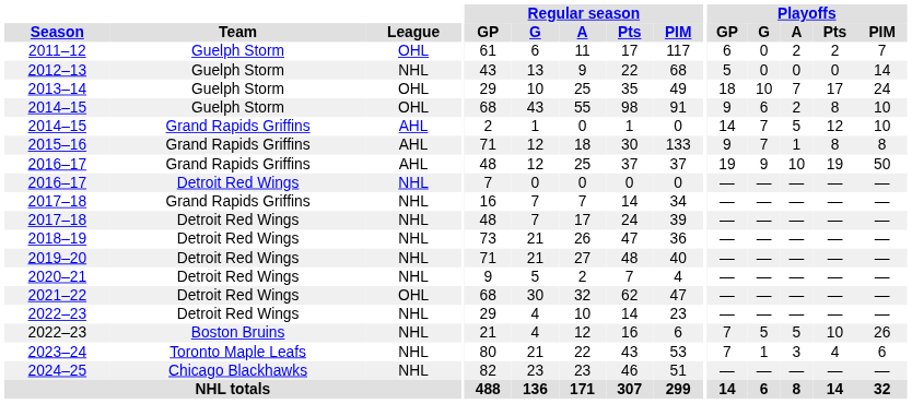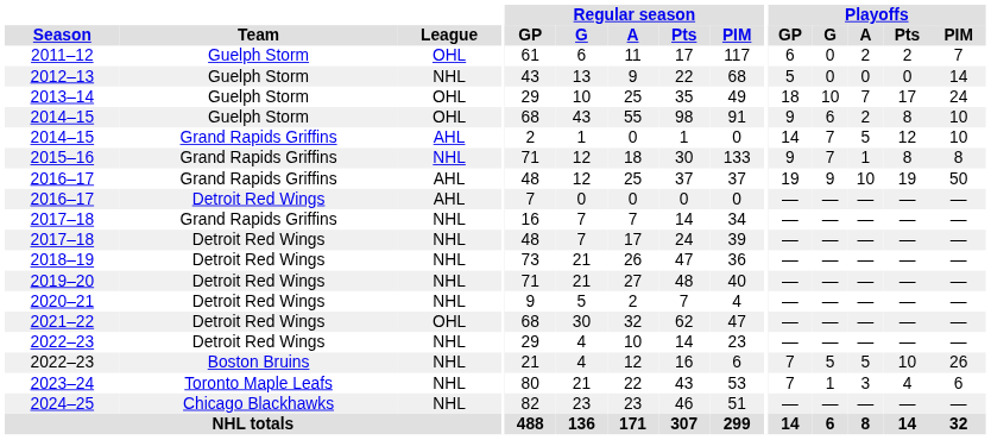 <table border="0" cellpadding="1" cellspacing="0" style="text-align:center; width:60em">
 <tr bgcolor="#e0e0e0">
 <th colspan="3" bgcolor="#ffffff"></th>
 <th rowspan="103" bgcolor="#ffffff"></th>
 <th colspan="5"><a href='#'>Regular season</a></th>
 <th rowspan="103" bgcolor="#ffffff"></th>
 <th colspan="5"><a href='#'>Playoffs</a></th>
 </tr>
 <tr bgcolor="#e0e0e0">
 <th><a href='#'>Season</a></th>
 <th>Team</th>
 <th>League</th>
 <th>GP</th>
 <th><a href='#'>G</a></th>
 <th><a href='#'>A</a></th>
 <th><a href='#'>Pts</a></th>
 <th><a href='#'>PIM</a></th>
 <th>GP</th>
 <th>G</th>
 <th>A</th>
 <th>Pts</th>
 <th>PIM</th>
 </tr>
 <tr ALIGN="center">
 <td><a href='#'>2011–12</a></td>
 <td><a href='#'>Guelph Storm</a></td>
 <td><a href='#'>OHL</a></td>
 <td>61</td>
 <td>6</td>
 <td>11</td>
 <td>17</td>
 <td>117</td>
 <td>6</td>
 <td>0</td>
 <td>2</td>
 <td>2</td>
 <td>7</td>
 </tr>
 <tr ALIGN="center" bgcolor="#f0f0f0">
 <td><a href='#'>2012–13</a></td>
 <td>Guelph Storm</td>
 <td>NHL</td>
 <td>43</td>
 <td>13</td>
 <td>9</td>
 <td>22</td>
 <td>68</td>
 <td>5</td>
 <td>0</td>
 <td>0</td>
 <td>0</td>
 <td>14</td>
 </tr>
 <tr ALIGN="center">
 <td><a href='#'>2013–14</a></td>
 <td>Guelph Storm</td>
 <td>OHL</td>
 <td>29</td>
 <td>10</td>
 <td>25</td>
 <td>35</td>
 <td>49</td>
 <td>18</td>
 <td>10</td>
 <td>7</td>
 <td>17</td>
 <td>24</td>
 </tr>
 <tr ALIGN="center" bgcolor="#f0f0f0">
 <td><a href='#'>2014–15</a></td>
 <td>Guelph Storm</td>
 <td>OHL</td>
 <td>68</td>
 <td>43</td>
 <td>55</td>
 <td>98</td>
 <td>91</td>
 <td>9</td>
 <td>6</td>
 <td>2</td>
 <td>8</td>
 <td>10</td>
 </tr>
 <tr ALIGN="center">
 <td><a href='#'>2014–15</a></td>
 <td><a href='#'>Grand Rapids Griffins</a></td>
 <td><a href='#'>AHL</a></td>
 <td>2</td>
 <td>1</td>
 <td>0</td>
 <td>1</td>
 <td>0</td>
 <td>14</td>
 <td>7</td>
 <td>5</td>
 <td>12</td>
 <td>10</td>
 </tr>
 <tr ALIGN="center" bgcolor="#f0f0f0">
 <td><a href='#'>2015–16</a></td>
 <td>Grand Rapids Griffins</td>
-<td>AHL</td>
+<td><a href='#'>NHL</a></td>
 <td>71</td>
 <td>12</td>
 <td>18</td>
 <td>30</td>
 <td>133</td>
 <td>9</td>
 <td>7</td>
 <td>1</td>
 <td>8</td>
 <td>8</td>
 </tr>
 <tr ALIGN="center">
 <td><a href='#'>2016–17</a></td>
 <td>Grand Rapids Griffins</td>
 <td>AHL</td>
 <td>48</td>
 <td>12</td>
 <td>25</td>
 <td>37</td>
 <td>37</td>
 <td>19</td>
 <td>9</td>
 <td>10</td>
 <td>19</td>
 <td>50</td>
 </tr>
 <tr ALIGN="center" bgcolor="#f0f0f0">
 <td><a href='#'>2016–17</a></td>
 <td><a href='#'>Detroit Red Wings</a></td>
-<td><a href='#'>NHL</a></td>
+<td>AHL</td>
 <td>7</td>
 <td>0</td>
 <td>0</td>
 <td>0</td>
 <td>0</td>
 <td>—</td>
 <td>—</td>
 <td>—</td>
 <td>—</td>
 <td>—</td>
 </tr>
 <tr ALIGN="center">
 <td><a href='#'>2017–18</a></td>
 <td>Grand Rapids Griffins</td>
 <td>NHL</td>
 <td>16</td>
 <td>7</td>
 <td>7</td>
 <td>14</td>
 <td>34</td>
 <td>—</td>
 <td>—</td>
 <td>—</td>
 <td>—</td>
 <td>—</td>
 </tr>
 <tr ALIGN="center" bgcolor="#f0f0f0">
 <td><a href='#'>2017–18</a></td>
 <td>Detroit Red Wings</td>
 <td>NHL</td>
 <td>48</td>
 <td>7</td>
 <td>17</td>
 <td>24</td>
 <td>39</td>
 <td>—</td>
 <td>—</td>
 <td>—</td>
 <td>—</td>
 <td>—</td>
 </tr>
 <tr>
 <td><a href='#'>2018–19</a></td>
 <td>Detroit Red Wings</td>
 <td>NHL</td>
 <td>73</td>
 <td>21</td>
 <td>26</td>
 <td>47</td>
 <td>36</td>
 <td>—</td>
 <td>—</td>
 <td>—</td>
 <td>—</td>
 <td>—</td>
 </tr>
 <tr ALIGN="center" bgcolor="#f0f0f0">
 <td><a href='#'>2019–20</a></td>
 <td>Detroit Red Wings</td>
 <td>NHL</td>
 <td>71</td>
 <td>21</td>
 <td>27</td>
 <td>48</td>
 <td>40</td>
 <td>—</td>
 <td>—</td>
 <td>—</td>
 <td>—</td>
 <td>—</td>
 </tr>
 <tr>
 <td><a href='#'>2020–21</a></td>
 <td>Detroit Red Wings</td>
 <td>NHL</td>
 <td>9</td>
 <td>5</td>
 <td>2</td>
 <td>7</td>
 <td>4</td>
 <td>—</td>
 <td>—</td>
 <td>—</td>
 <td>—</td>
 <td>—</td>
 </tr>
 <tr ALIGN="center" bgcolor="#f0f0f0">
 <td><a href='#'>2021–22</a></td>
 <td>Detroit Red Wings</td>
 <td>OHL</td>
 <td>68</td>
 <td>30</td>
 <td>32</td>
 <td>62</td>
 <td>47</td>
 <td>—</td>
 <td>—</td>
 <td>—</td>
 <td>—</td>
 <td>—</td>
 </tr>
 <tr>
 <td><a href='#'>2022–23</a></td>
 <td>Detroit Red Wings</td>
 <td>NHL</td>
 <td>29</td>
 <td>4</td>
 <td>10</td>
 <td>14</td>
 <td>23</td>
 <td>—</td>
 <td>—</td>
 <td>—</td>
 <td>—</td>
 <td>—</td>
 </tr>
 <tr ALIGN="center" bgcolor="#f0f0f0">
 <td>2022–23</td>
 <td><a href='#'>Boston Bruins</a></td>
 <td>NHL</td>
 <td>21</td>
 <td>4</td>
 <td>12</td>
 <td>16</td>
 <td>6</td>
 <td>7</td>
 <td>5</td>
 <td>5</td>
 <td>10</td>
 <td>26</td>
 </tr>
 <tr>
 <td><a href='#'>2023–24</a></td>
 <td><a href='#'>Toronto Maple Leafs</a></td>
 <td>NHL</td>
 <td>80</td>
 <td>21</td>
 <td>22</td>
 <td>43</td>
 <td>53</td>
 <td>7</td>
 <td>1</td>
 <td>3</td>
 <td>4</td>
 <td>6</td>
 </tr>
 <tr ALIGN="center" bgcolor="#f0f0f0">
 <td><a href='#'>2024–25</a></td>
 <td><a href='#'>Chicago Blackhawks</a></td>
 <td>NHL</td>
 <td>82</td>
 <td>23</td>
 <td>23</td>
 <td>46</td>
 <td>51</td>
 <td>—</td>
 <td>—</td>
 <td>—</td>
 <td>—</td>
 <td>—</td>
 </tr>
 <tr ALIGN="center" bgcolor="#e0e0e0">
 <th colspan="3">NHL totals</th>
 <th>488</th>
 <th>136</th>
 <th>171</th>
 <th>307</th>
 <th>299</th>
 <th>14</th>
 <th>6</th>
 <th>8</th>
 <th>14</th>
 <th>32</th>
 </tr>
 </table>
